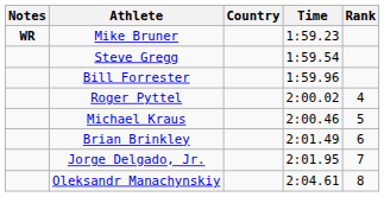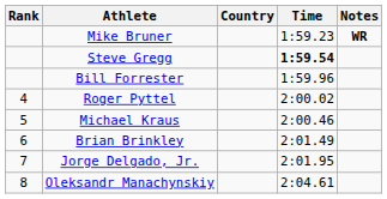 <table class="wikitable sortable" style="text-align:center">
 <tr>
-<th>Notes</th>
+<th>Rank</th>
 <th>Athlete</th>
 <th>Country</th>
 <th>Time</th>
-<th>Rank</th>
+<th>Notes</th>
 </tr>
 <tr>
-<td><strong>WR </strong></td>
+<td></td>
 <td><a href='#'>Mike Bruner</a></td>
 <td align=left></td>
 <td>1:59.23</td>
-<td></td>
+<td><strong>WR </strong></td>
 </tr>
 <tr>
-<td><strong> </strong></td>
+<td></td>
 <td><a href='#'>Steve Gregg</a></td>
 <td align=left></td>
-<td>1:59.54</td>
-<td></td>
+<td><strong>1:59.54</strong></td>
+<td><strong> </strong></td>
 </tr>
 <tr>
-<td><strong> </strong></td>
+<td></td>
 <td><a href='#'>Bill Forrester</a></td>
 <td align=left></td>
 <td>1:59.96</td>
-<td></td>
+<td><strong> </strong></td>
 </tr>
 <tr>
-<td><strong> </strong></td>
+<td>4</td>
 <td><a href='#'>Roger Pyttel</a></td>
 <td align=left></td>
 <td>2:00.02</td>
-<td>4</td>
+<td><strong> </strong></td>
 </tr>
 <tr>
-<td><strong> </strong></td>
+<td>5</td>
 <td><a href='#'>Michael Kraus</a></td>
 <td align=left></td>
 <td>2:00.46</td>
-<td>5</td>
+<td><strong> </strong></td>
 </tr>
 <tr>
-<td><strong> </strong></td>
+<td>6</td>
 <td><a href='#'>Brian Brinkley</a></td>
 <td align=left></td>
 <td>2:01.49</td>
-<td>6</td>
+<td><strong> </strong></td>
 </tr>
 <tr>
-<td><strong> </strong></td>
+<td>7</td>
 <td><a href='#'>Jorge Delgado, Jr.</a></td>
 <td align=left></td>
 <td>2:01.95</td>
-<td>7</td>
+<td><strong> </strong></td>
 </tr>
 <tr>
-<td><strong> </strong></td>
+<td>8</td>
 <td><a href='#'>Oleksandr Manachynskiy</a></td>
 <td align=left></td>
 <td>2:04.61</td>
-<td>8</td>
+<td><strong> </strong></td>
 </tr>
 </table>
